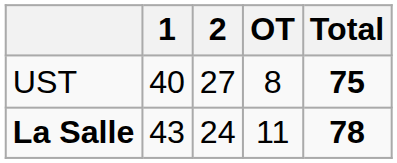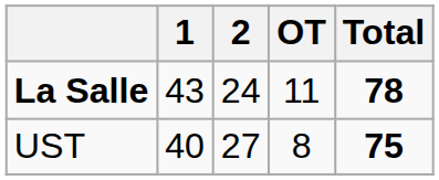 <table style=float:right class=wikitable>
 <tr align=center>
 <th></th>
 <th>1</th>
 <th>2</th>
 <th>OT</th>
 <th>Total</th>
 </tr>
 <tr align=center>
+<td align=left><strong>La Salle</strong></td>
+<td>43</td>
+<td>24</td>
+<td>11</td>
+<td><strong>78</strong></td>
+</tr>
+<tr align=center>
 <td align=left>UST</td>
 <td>40</td>
 <td>27</td>
 <td>8</td>
 <td><strong>75</strong></td>
 </tr>
-<tr align=center>
-<td align=left><strong>La Salle</strong></td>
-<td>43</td>
-<td>24</td>
-<td>11</td>
-<td><strong>78</strong></td>
-</tr>
 </table>
